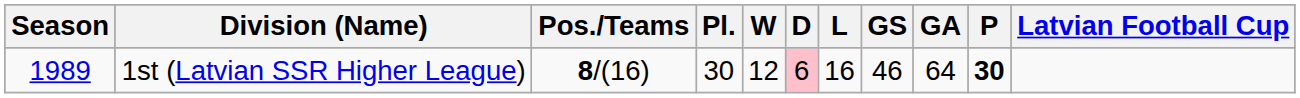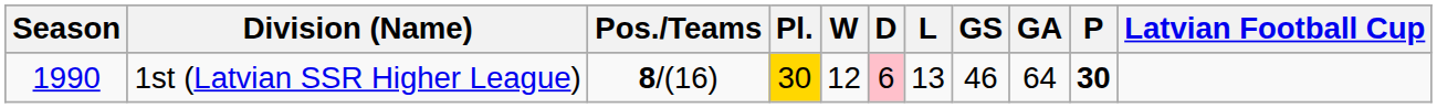 <table class="wikitable">
 <tr>
 <th>Season</th>
 <th>Division (Name)</th>
 <th>Pos./Teams</th>
 <th>Pl.</th>
 <th>W</th>
 <th>D</th>
 <th>L</th>
 <th>GS</th>
 <th>GA</th>
 <th>P</th>
 <th><a href='#'>Latvian Football Cup</a></th>
 </tr>
 <tr>
-<td align=center><a href='#'>1989</a></td>
+<td align=center><a href='#'>1990</a></td>
 <td align=center>1st (<a href='#'>Latvian SSR Higher League</a>)</td>
 <td align=center bgcolor=><strong>8</strong>/(16)</td>
-<td align=center>30</td>
+<td align=center style="background: gold;">30</td>
 <td align=center>12</td>
 <td align=center style="background: pink;">6</td>
-<td align=center>16</td>
+<td align=center>13</td>
 <td align=center>46</td>
 <td align=center>64</td>
 <td align=center><strong>30</strong></td>
 <td align=center bgcolor=></td>
 </tr>
 </table>
